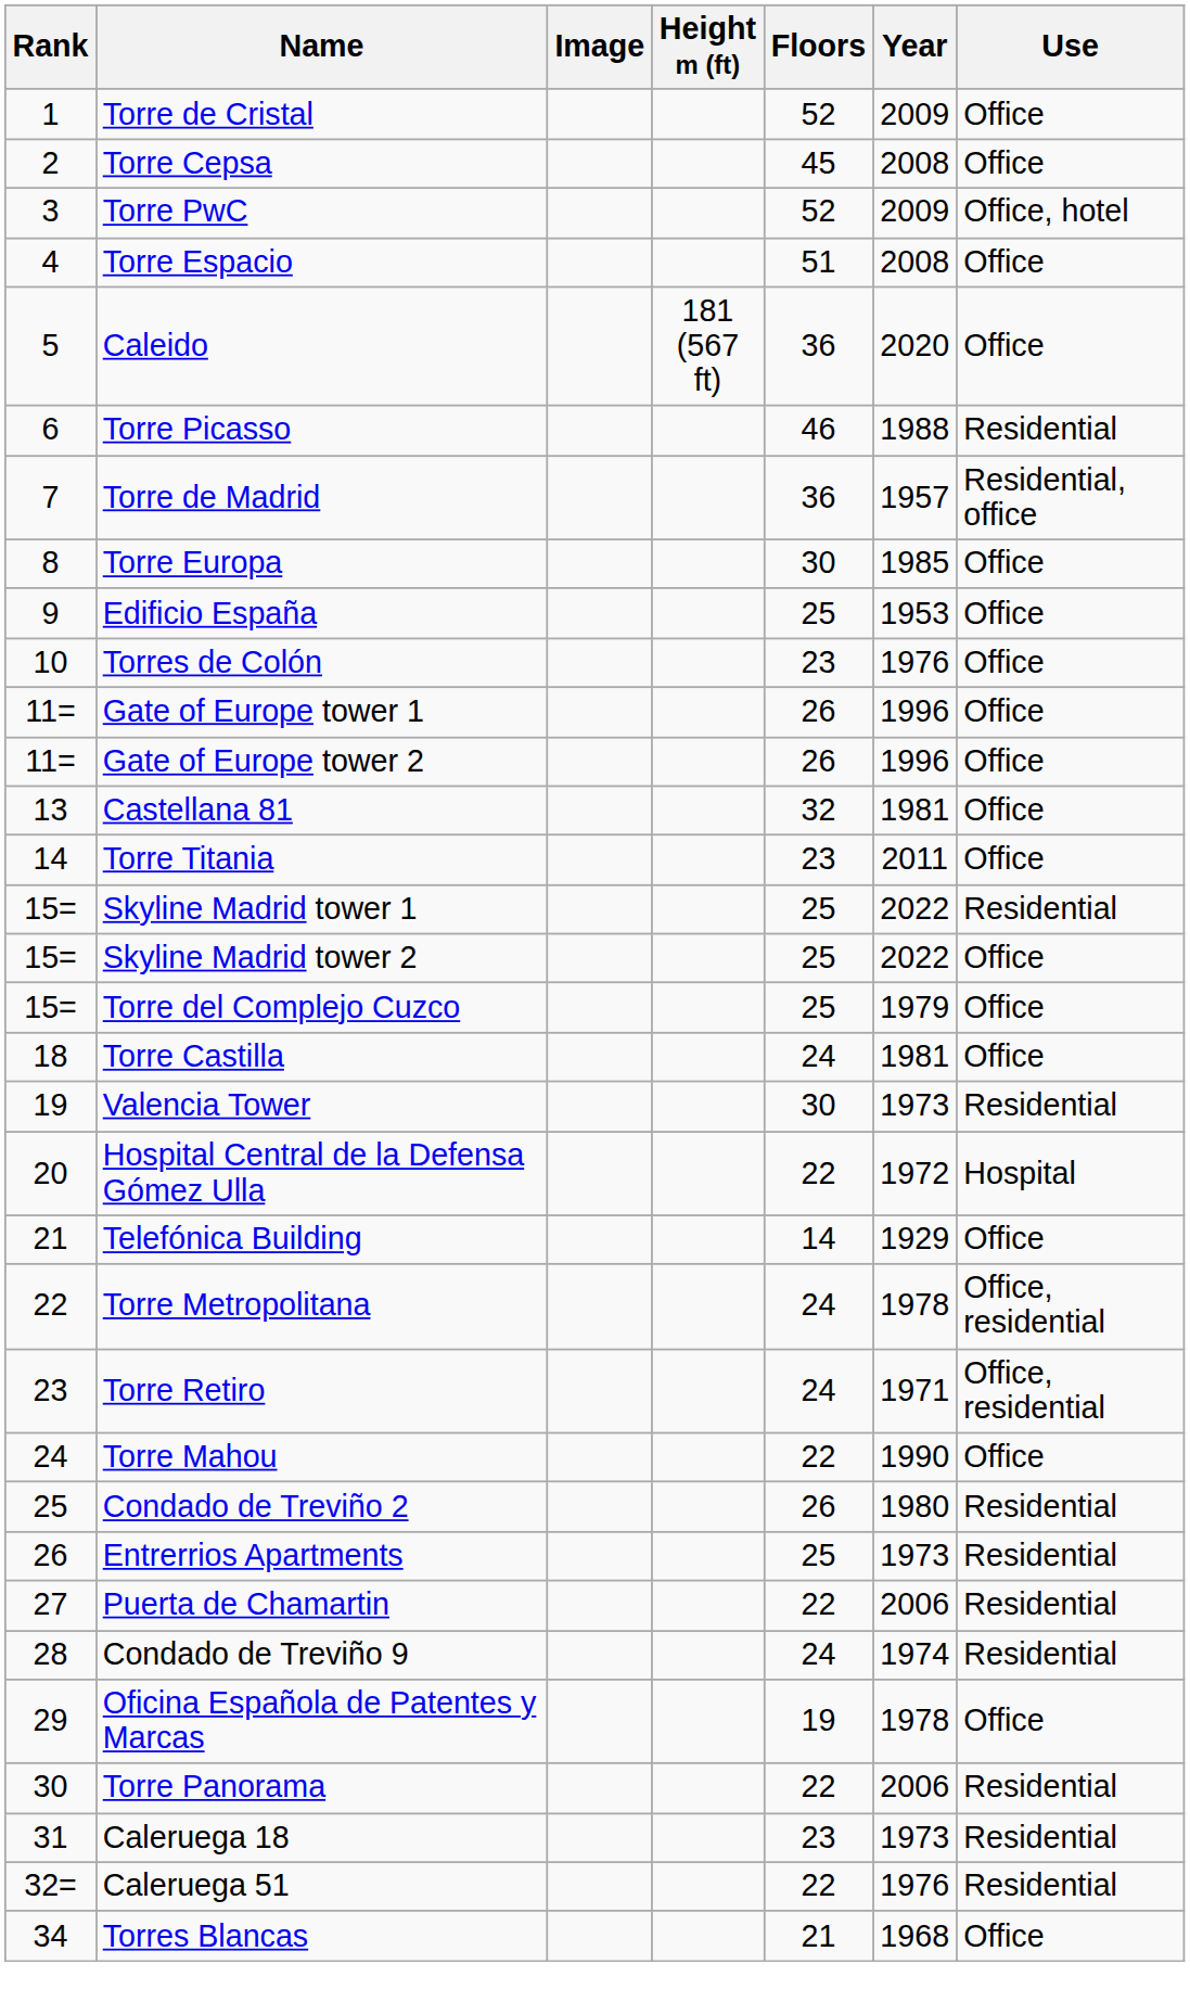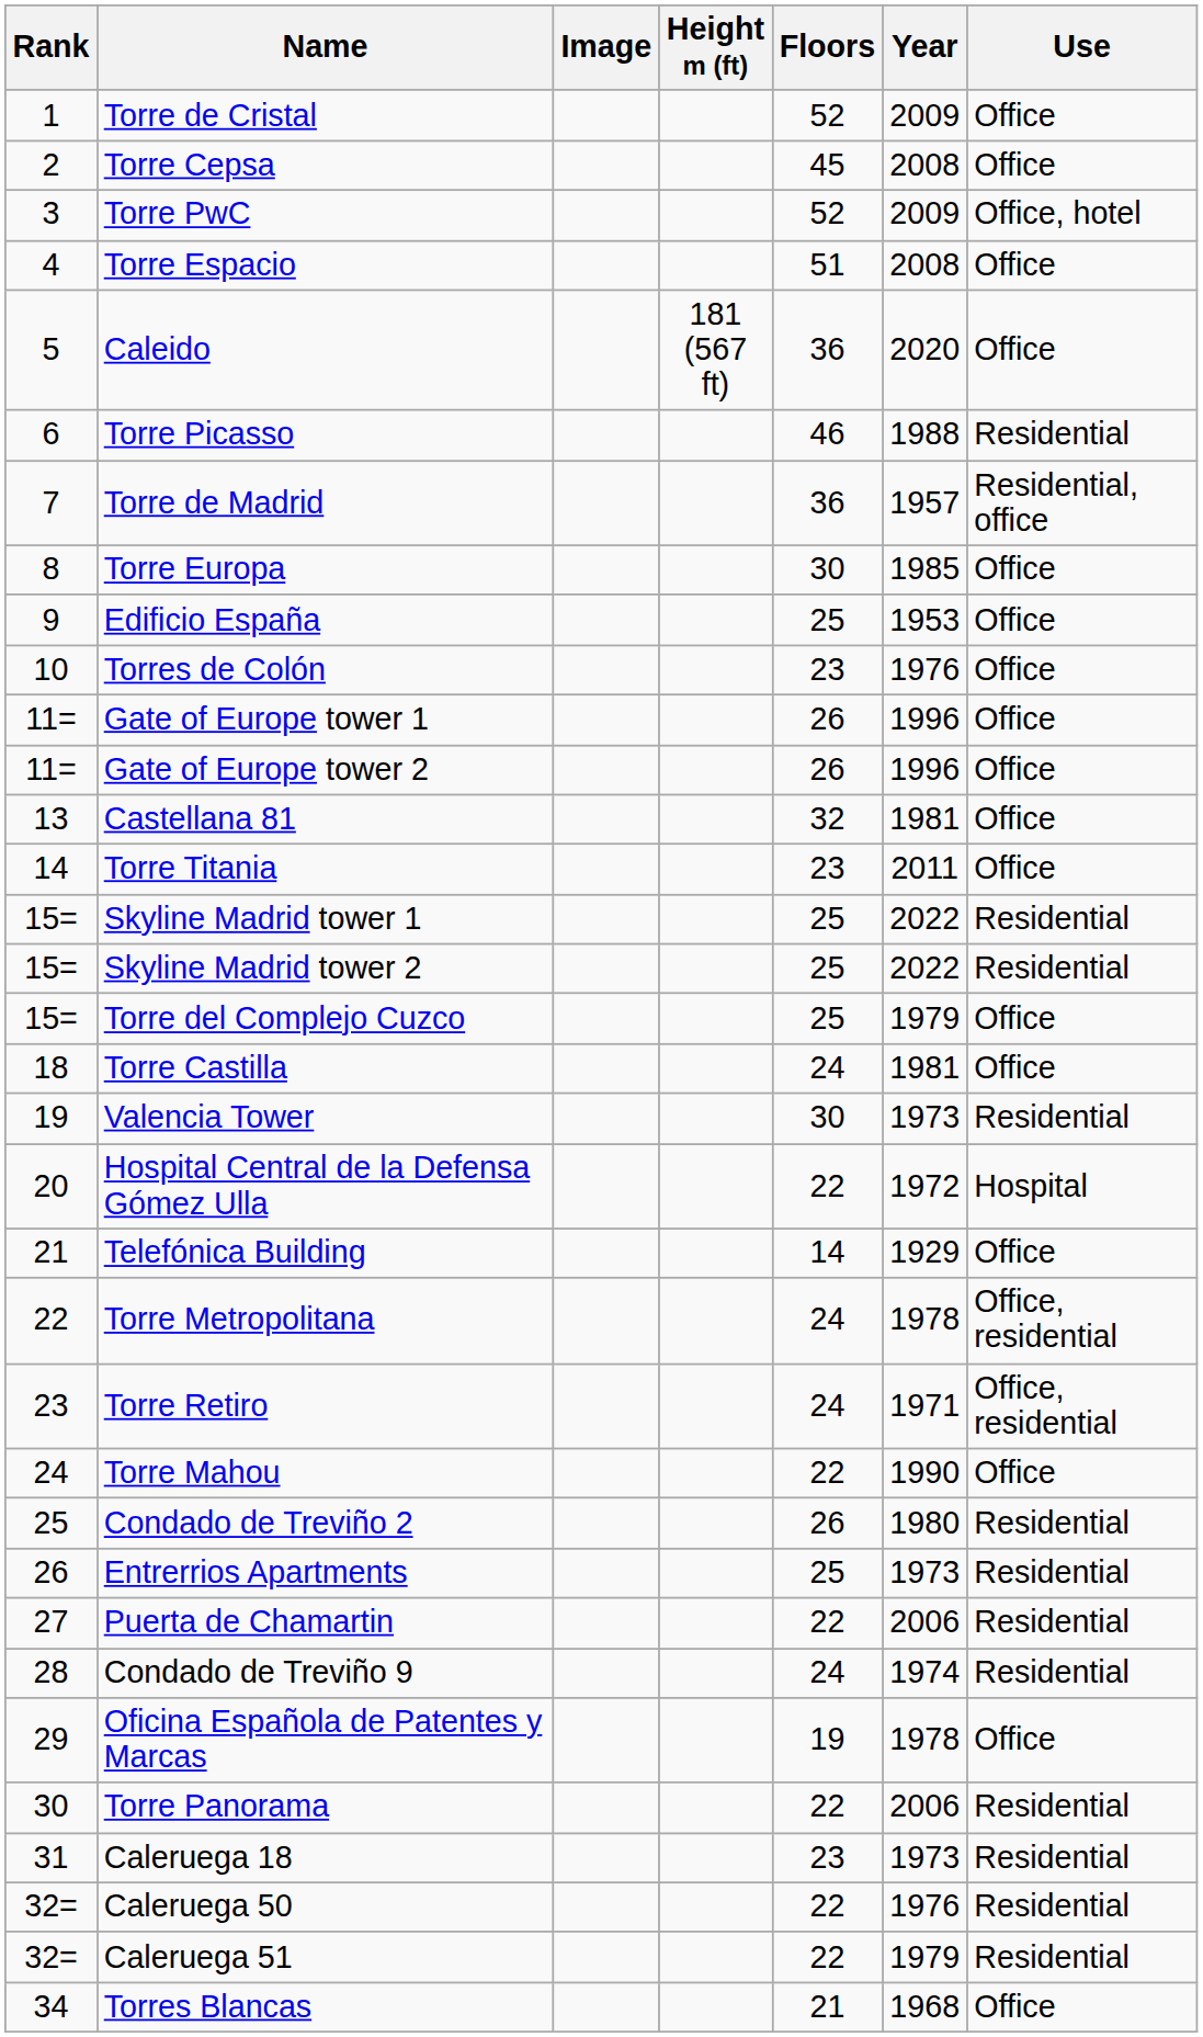 <table class="wikitable sortable">
 <tr>
 <th>Rank</th>
 <th>Name</th>
 <th>Image</th>
 <th>Height<br><small>m (ft)</small></th>
 <th>Floors</th>
 <th>Year</th>
 <th>Use</th>
 </tr>
 <tr>
 <td align="center">1</td>
 <td><a href='#'>Torre de Cristal</a></td>
 <td></td>
 <td align="center"></td>
 <td align="center">52</td>
 <td align="center">2009</td>
 <td>Office</td>
 </tr>
 <tr>
 <td align="center">2</td>
 <td><a href='#'>Torre Cepsa</a></td>
 <td></td>
 <td align="center"></td>
 <td align="center">45</td>
 <td align="center">2008</td>
 <td>Office</td>
 </tr>
 <tr>
 <td align="center">3</td>
 <td><a href='#'>Torre PwC</a></td>
 <td></td>
 <td align="center"></td>
 <td align="center">52</td>
 <td align="center">2009</td>
 <td>Office, hotel</td>
 </tr>
 <tr>
 <td align="center">4</td>
 <td><a href='#'>Torre Espacio</a></td>
 <td></td>
 <td align="center"></td>
 <td align="center">51</td>
 <td align="center">2008</td>
 <td>Office</td>
 </tr>
 <tr>
 <td align="center">5</td>
 <td><a href='#'>Caleido</a></td>
 <td></td>
 <td align="center">181<br>(567 ft)</td>
 <td align="center">36</td>
 <td align="center">2020</td>
 <td>Office</td>
 </tr>
 <tr>
 <td align="center">6</td>
 <td><a href='#'>Torre Picasso</a></td>
 <td></td>
 <td align="center"></td>
 <td align="center">46</td>
 <td align="center">1988</td>
 <td>Residential</td>
 </tr>
 <tr>
 <td align="center">7</td>
 <td><a href='#'>Torre de Madrid</a></td>
 <td></td>
 <td align="center"></td>
 <td align="center">36</td>
 <td align="center">1957</td>
 <td>Residential, office</td>
 </tr>
 <tr>
 <td align="center">8</td>
 <td><a href='#'>Torre Europa</a></td>
 <td></td>
 <td align="center"></td>
 <td align="center">30</td>
 <td align="center">1985</td>
 <td>Office</td>
 </tr>
 <tr>
 <td align="center">9</td>
 <td><a href='#'>Edificio España</a></td>
 <td></td>
 <td align="center"></td>
 <td align="center">25</td>
 <td align="center">1953</td>
 <td>Office</td>
 </tr>
 <tr>
 <td align="center">10</td>
 <td><a href='#'>Torres de Colón</a></td>
 <td></td>
 <td align="center"></td>
 <td align="center">23</td>
 <td align="center">1976</td>
 <td>Office</td>
 </tr>
 <tr>
 <td align="center">11=</td>
 <td><a href='#'>Gate of Europe</a> tower 1</td>
 <td></td>
 <td align="center"></td>
 <td align="center">26</td>
 <td align="center">1996</td>
 <td>Office</td>
 </tr>
 <tr>
 <td align="center">11=</td>
 <td><a href='#'>Gate of Europe</a> tower 2</td>
 <td></td>
 <td align="center"></td>
 <td align="center">26</td>
 <td align="center">1996</td>
 <td>Office</td>
 </tr>
 <tr>
 <td align="center">13</td>
 <td><a href='#'>Castellana 81</a></td>
 <td></td>
 <td align="center"></td>
 <td align="center">32</td>
 <td align="center">1981</td>
 <td>Office</td>
 </tr>
 <tr>
 <td align="center">14</td>
 <td><a href='#'>Torre Titania</a></td>
 <td></td>
 <td align="center"></td>
 <td align="center">23</td>
 <td align="center">2011</td>
 <td>Office</td>
 </tr>
 <tr>
 <td align="center">15=</td>
 <td><a href='#'>Skyline Madrid</a> tower 1</td>
 <td></td>
 <td align="center"></td>
 <td align="center">25</td>
 <td align="center">2022</td>
 <td>Residential</td>
 </tr>
 <tr>
 <td align="center">15=</td>
 <td><a href='#'>Skyline Madrid</a> tower 2</td>
 <td></td>
 <td align="center"></td>
 <td align="center">25</td>
 <td align="center">2022</td>
-<td>Office</td>
+<td>Residential</td>
 </tr>
 <tr>
 <td align="center">15=</td>
 <td><a href='#'>Torre del Complejo Cuzco</a> </td>
 <td></td>
 <td align="center"></td>
 <td align="center">25</td>
 <td align="center">1979</td>
 <td>Office</td>
 </tr>
 <tr>
 <td align="center">18</td>
 <td><a href='#'>Torre Castilla</a> </td>
 <td></td>
 <td align="center"></td>
 <td align="center">24</td>
 <td align="center">1981</td>
 <td>Office</td>
 </tr>
 <tr>
 <td align="center">19</td>
 <td><a href='#'>Valencia Tower</a></td>
 <td></td>
 <td align="center"></td>
 <td align="center">30</td>
 <td align="center">1973</td>
 <td>Residential</td>
 </tr>
 <tr>
 <td align="center">20</td>
 <td><a href='#'>Hospital Central de la Defensa Gómez Ulla</a></td>
 <td></td>
 <td align="center"></td>
 <td align="center">22</td>
 <td align="center">1972</td>
 <td>Hospital</td>
 </tr>
 <tr>
 <td align="center">21</td>
 <td><a href='#'>Telefónica Building</a></td>
 <td></td>
 <td align="center"></td>
 <td align="center">14</td>
 <td align="center">1929</td>
 <td>Office</td>
 </tr>
 <tr>
 <td align="center">22</td>
 <td><a href='#'>Torre Metropolitana</a> </td>
 <td></td>
 <td align="center"></td>
 <td align="center">24</td>
 <td align="center">1978</td>
 <td>Office, residential</td>
 </tr>
 <tr>
 <td align="center">23</td>
 <td><a href='#'>Torre Retiro</a> </td>
 <td></td>
 <td align="center"></td>
 <td align="center">24</td>
 <td align="center">1971</td>
 <td>Office, residential</td>
 </tr>
 <tr>
 <td align="center">24</td>
 <td><a href='#'>Torre Mahou</a></td>
 <td></td>
 <td align="center"></td>
 <td align="center">22</td>
 <td align="center">1990</td>
 <td>Office</td>
 </tr>
 <tr>
 <td align="center">25</td>
 <td><a href='#'>Condado de Treviño 2</a> </td>
 <td></td>
 <td align="center"></td>
 <td align="center">26</td>
 <td align="center">1980</td>
 <td>Residential</td>
 </tr>
 <tr>
 <td align="center">26</td>
 <td><a href='#'>Entrerrios Apartments</a> </td>
 <td></td>
 <td align="center"></td>
 <td align="center">25</td>
 <td align="center">1973</td>
 <td>Residential</td>
 </tr>
 <tr>
 <td align="center">27</td>
 <td><a href='#'>Puerta de Chamartin</a> </td>
 <td></td>
 <td align="center"></td>
 <td align="center">22</td>
 <td align="center">2006</td>
 <td>Residential</td>
 </tr>
 <tr>
 <td align="center">28</td>
 <td>Condado de Treviño 9 </td>
 <td></td>
 <td align="center"></td>
 <td align="center">24</td>
 <td align="center">1974</td>
 <td>Residential</td>
 </tr>
 <tr>
 <td align="center">29</td>
 <td><a href='#'>Oficina Española de Patentes y Marcas</a> </td>
 <td></td>
 <td align="center"></td>
 <td align="center">19</td>
 <td align="center">1978</td>
 <td>Office</td>
 </tr>
 <tr>
 <td align="center">30</td>
 <td><a href='#'>Torre Panorama</a> </td>
 <td></td>
 <td align="center"></td>
 <td align="center">22</td>
 <td align="center">2006</td>
 <td>Residential</td>
 </tr>
 <tr>
 <td align="center">31</td>
 <td>Caleruega 18 </td>
 <td></td>
 <td align="center"></td>
 <td align="center">23</td>
 <td align="center">1973</td>
 <td>Residential</td>
 </tr>
 <tr>
 <td align="center">32=</td>
+<td>Caleruega 50 </td>
+<td></td>
+<td align="center"></td>
+<td align="center">22</td>
+<td align="center">1976</td>
+<td>Residential</td>
+</tr>
+<tr>
+<td align="center">32=</td>
 <td>Caleruega 51 </td>
 <td></td>
 <td align="center"></td>
 <td align="center">22</td>
-<td align="center">1976</td>
+<td align="center">1979</td>
 <td>Residential</td>
 </tr>
 <tr>
 <td align="center">34</td>
 <td><a href='#'>Torres Blancas</a></td>
 <td></td>
 <td align="center"></td>
 <td align="center">21</td>
 <td align="center">1968</td>
 <td>Office</td>
 </tr>
 </table>
